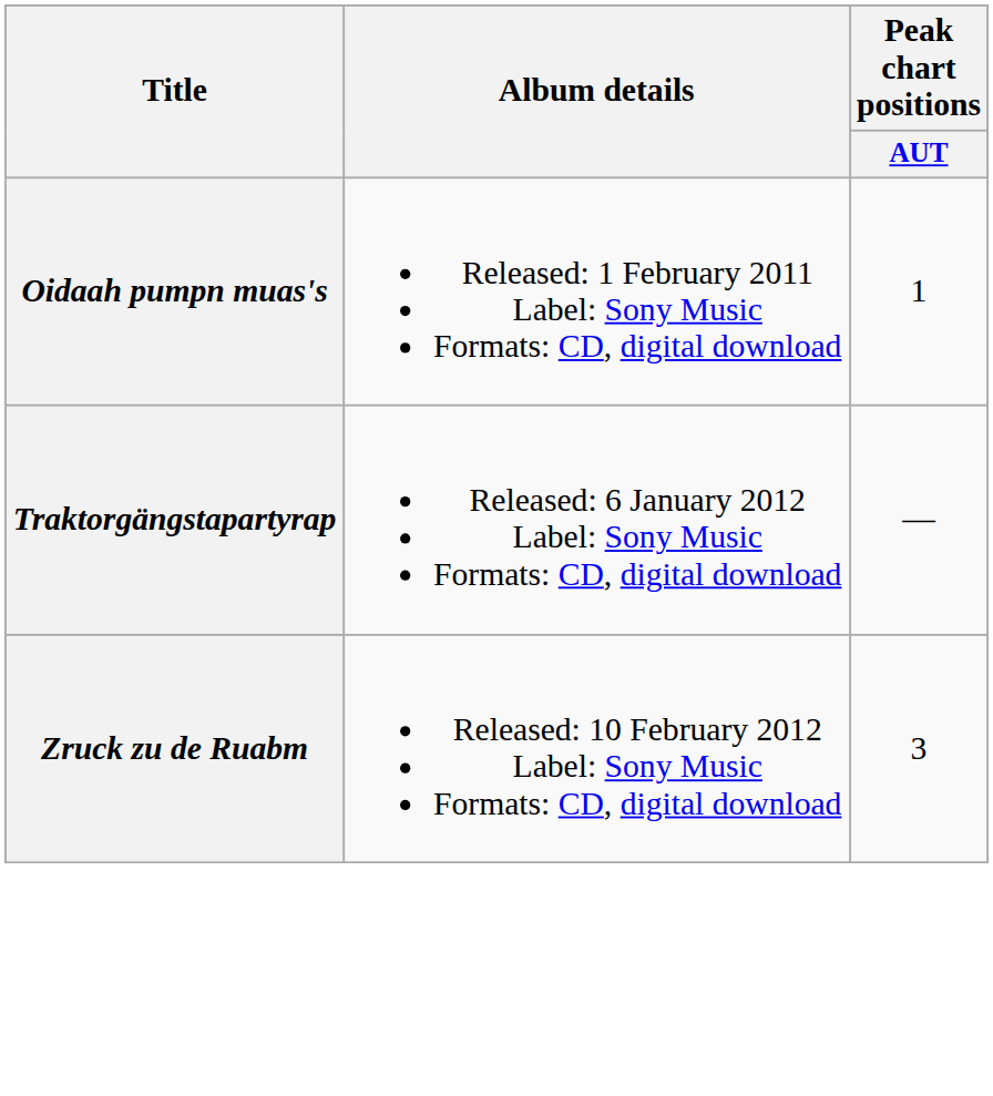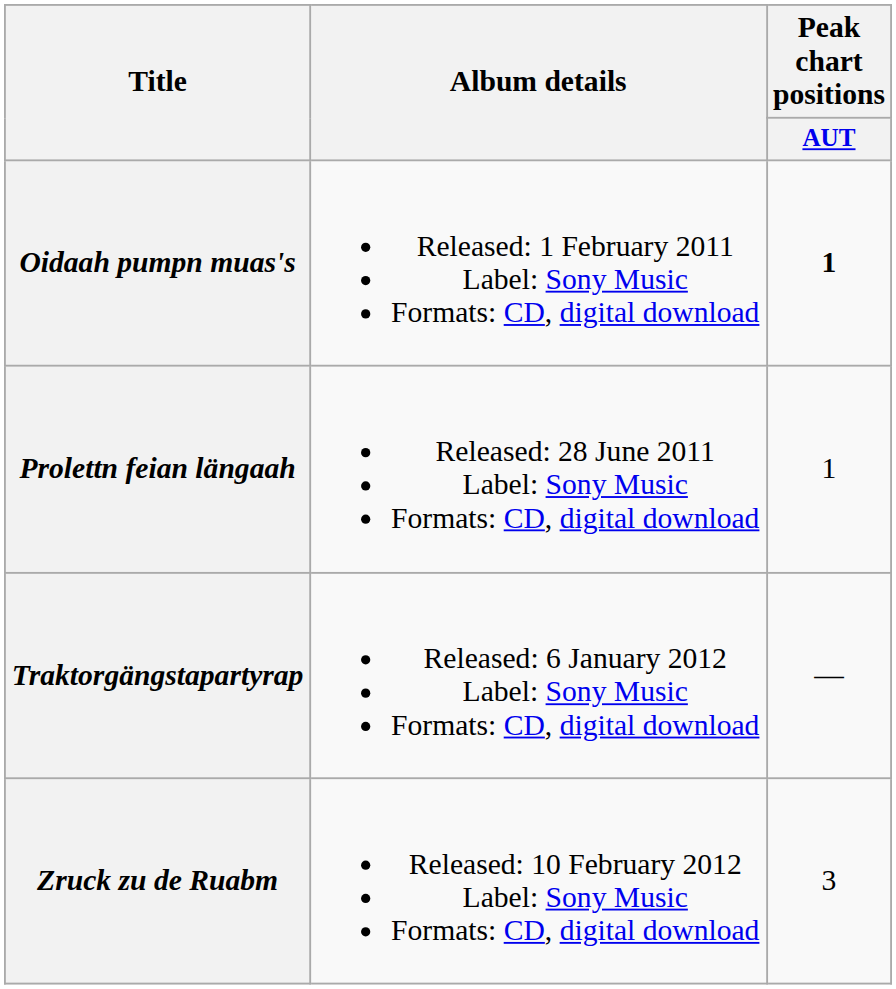 <table class="wikitable plainrowheaders" style="text-align:center;">
 <tr>
 <th scope="col" rowspan="2">Title</th>
 <th scope="col" rowspan="2">Album details</th>
 <th scope="col">Peak chart positions</th>
 </tr>
 <tr>
 <th scope="col" style="width:3em;font-size:85%;"><a href='#'>AUT</a><br></th>
 </tr>
 <tr>
 <th scope="row"><em>Oidaah pumpn muas's</em></th>
 <td><br><ul><li>Released: 1 February 2011</li><li>Label: <a href='#'>Sony Music</a></li><li>Formats: <a href='#'>CD</a>, <a href='#'>digital download</a></li></ul></td>
+<td><strong>1</strong></td>
+</tr>
+<tr>
+<th scope="row"><em>Prolettn feian längaah</em></th>
+<td><br><ul><li>Released: 28 June 2011</li><li>Label: <a href='#'>Sony Music</a></li><li>Formats: <a href='#'>CD</a>, <a href='#'>digital download</a></li></ul></td>
 <td>1</td>
 </tr>
 <tr>
 <th scope="row"><em>Traktorgängstapartyrap</em></th>
 <td><br><ul><li>Released: 6 January 2012</li><li>Label: <a href='#'>Sony Music</a></li><li>Formats: <a href='#'>CD</a>, <a href='#'>digital download</a></li></ul></td>
 <td>—</td>
 </tr>
 <tr>
 <th scope="row"><em>Zruck zu de Ruabm</em></th>
 <td><br><ul><li>Released: 10 February 2012</li><li>Label: <a href='#'>Sony Music</a></li><li>Formats: <a href='#'>CD</a>, <a href='#'>digital download</a></li></ul></td>
 <td>3</td>
 </tr>
 </table>
